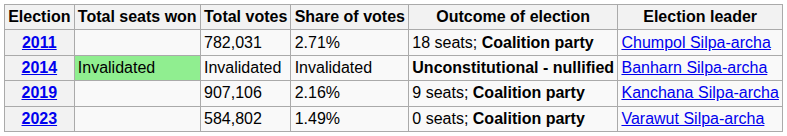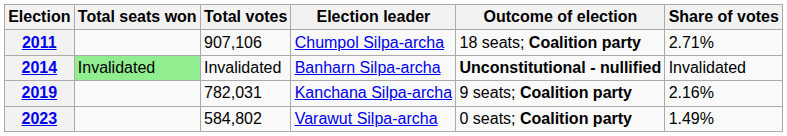 <table class="wikitable">
 <tr>
 <th>Election</th>
 <th>Total seats won</th>
 <th>Total votes</th>
+<th>Election leader</th>
+<th>Outcome of election</th>
 <th>Share of votes</th>
-<th>Outcome of election</th>
-<th>Election leader</th>
 </tr>
 <tr>
 <th><a href='#'>2011</a></th>
 <td></td>
-<td>782,031</td>
+<td>907,106</td>
+<td><a href='#'>Chumpol Silpa-archa</a></td>
+<td>18 seats; <strong>Coalition party</strong></td>
 <td>2.71%</td>
-<td>18 seats; <strong>Coalition party</strong></td>
-<td><a href='#'>Chumpol Silpa-archa</a></td>
 </tr>
 <tr>
 <th><a href='#'>2014</a></th>
 <td style="background: lightgreen;">Invalidated</td>
 <td>Invalidated</td>
+<td><a href='#'>Banharn Silpa-archa</a></td>
+<td><strong>Unconstitutional - nullified</strong></td>
 <td>Invalidated</td>
-<td><strong>Unconstitutional - nullified</strong></td>
-<td><a href='#'>Banharn Silpa-archa</a></td>
 </tr>
 <tr>
 <th><a href='#'>2019</a></th>
 <td></td>
-<td>907,106</td>
+<td>782,031</td>
+<td><a href='#'>Kanchana Silpa-archa</a></td>
+<td>9 seats; <strong>Coalition party</strong></td>
 <td>2.16%</td>
-<td>9 seats; <strong>Coalition party</strong></td>
-<td><a href='#'>Kanchana Silpa-archa</a></td>
 </tr>
 <tr>
 <th><a href='#'>2023</a></th>
 <td></td>
 <td>584,802</td>
+<td><a href='#'>Varawut Silpa-archa</a></td>
+<td> 0 seats; <strong>Coalition party</strong></td>
 <td>1.49%</td>
-<td> 0 seats; <strong>Coalition party</strong></td>
-<td><a href='#'>Varawut Silpa-archa</a></td>
 </tr>
 </table>
